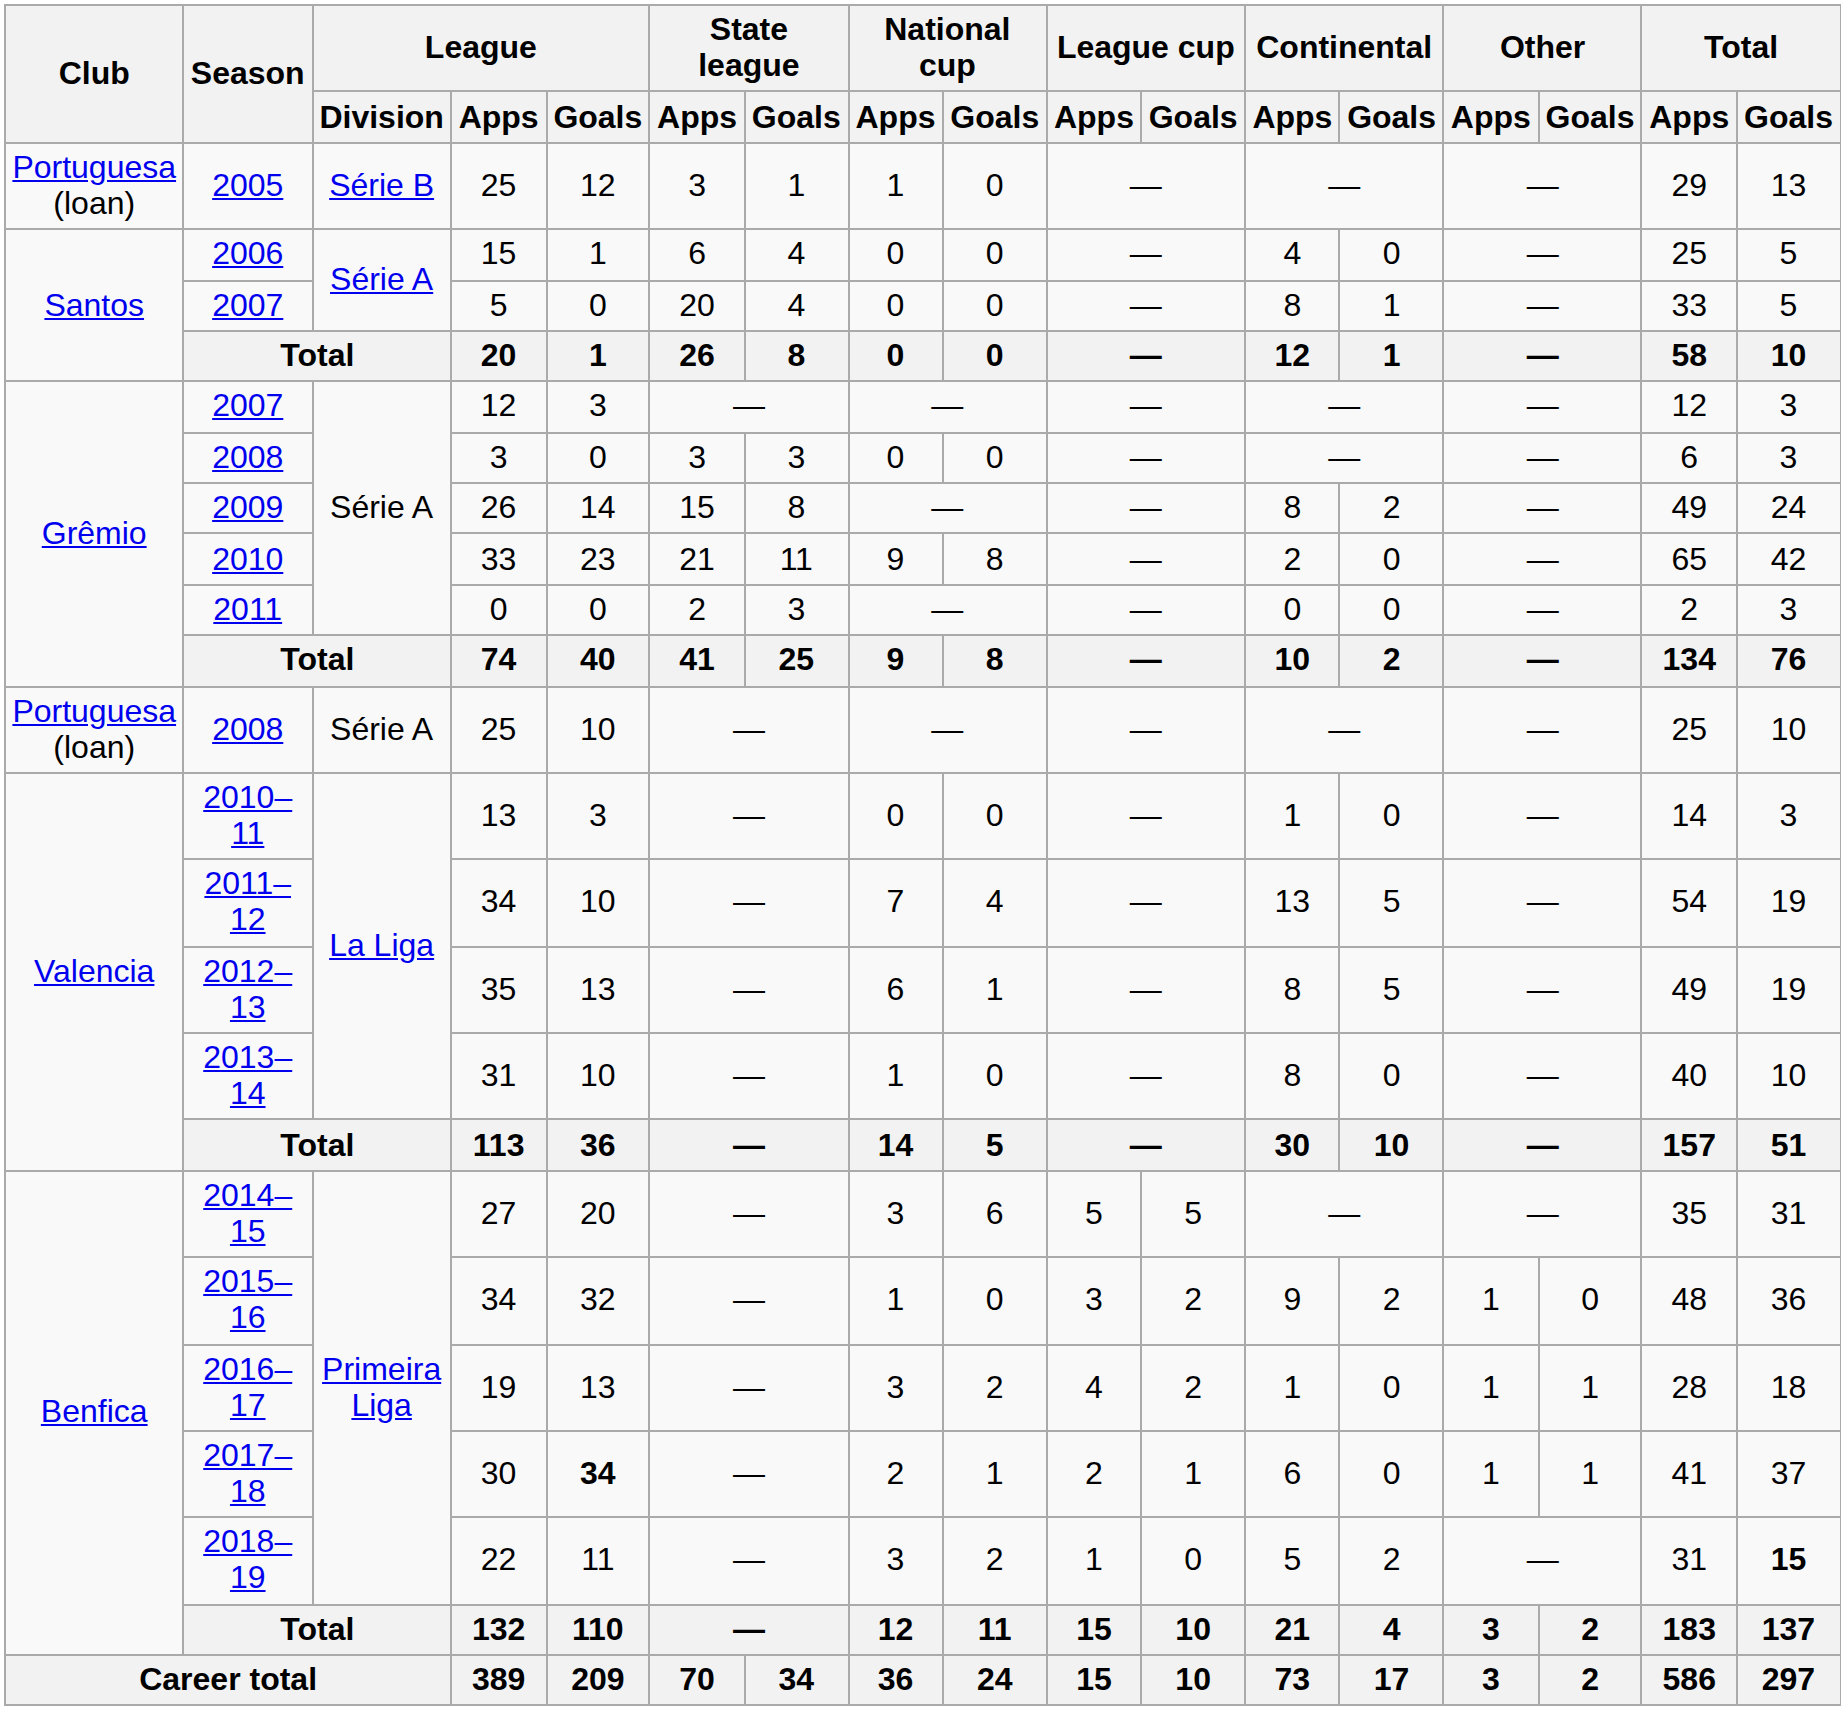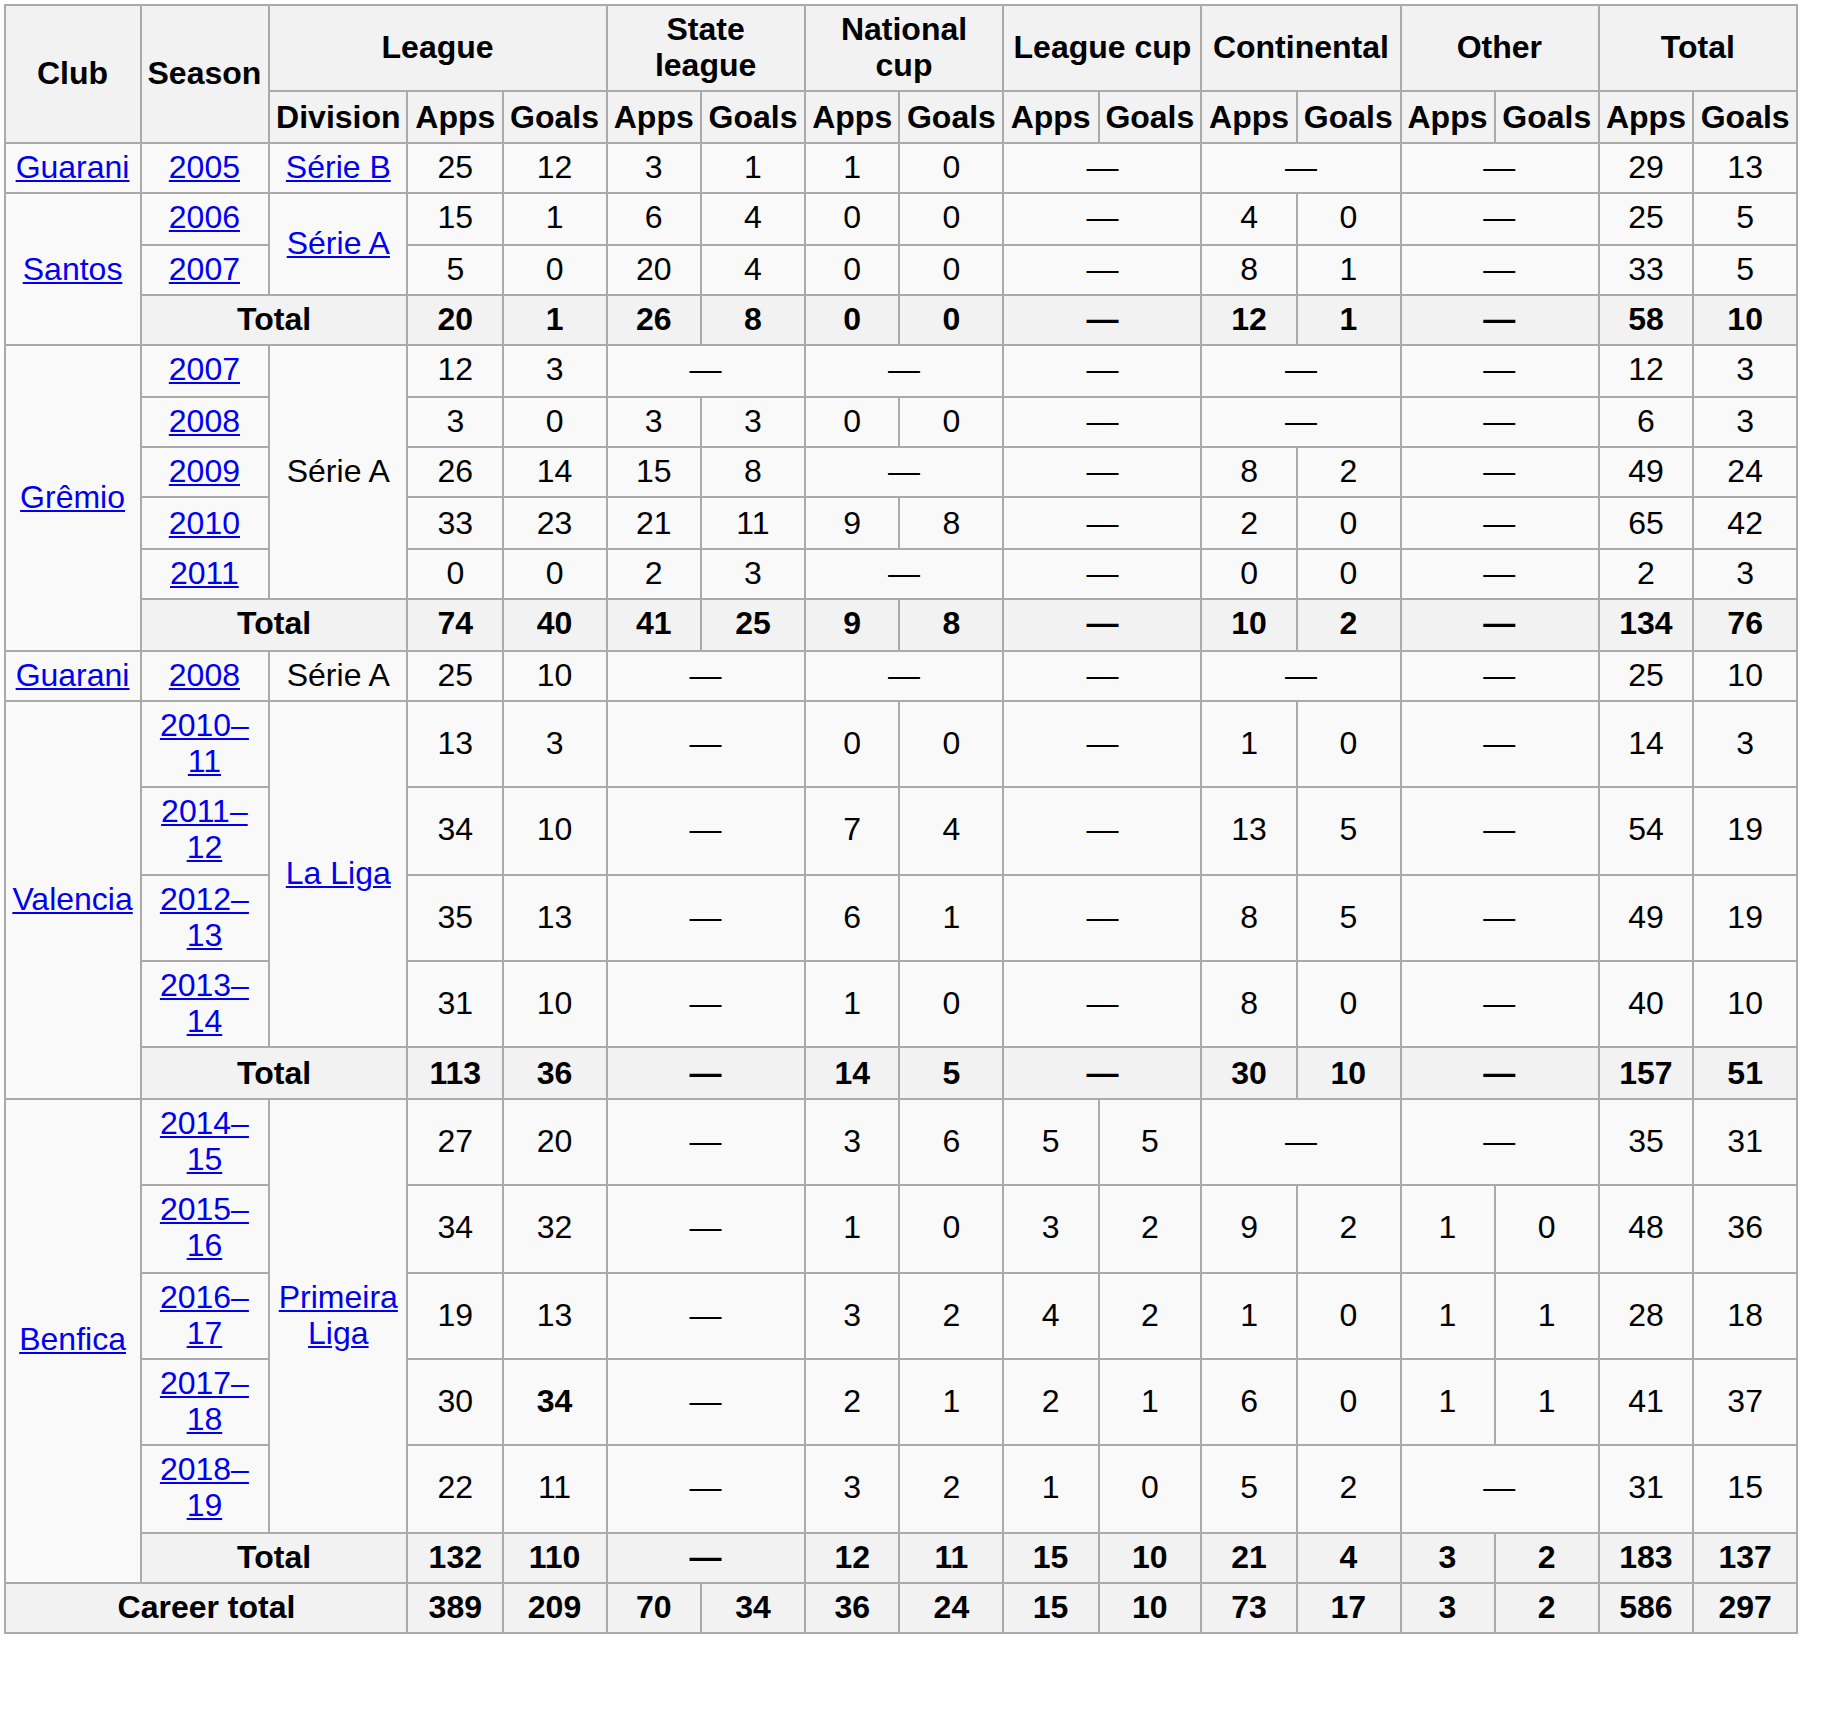 <table class="wikitable" style="text-align: center">
 <tr>
 <th rowspan="2">Club</th>
 <th rowspan="2">Season</th>
 <th colspan="3">League</th>
 <th colspan="2">State league</th>
 <th colspan="2">National cup</th>
 <th colspan="2">League cup</th>
 <th colspan="2">Continental</th>
 <th colspan="2">Other</th>
 <th colspan="2">Total</th>
 </tr>
 <tr>
 <th>Division</th>
 <th>Apps</th>
 <th>Goals</th>
 <th>Apps</th>
 <th>Goals</th>
 <th>Apps</th>
 <th>Goals</th>
 <th>Apps</th>
 <th>Goals</th>
 <th>Apps</th>
 <th>Goals</th>
 <th>Apps</th>
 <th>Goals</th>
 <th>Apps</th>
 <th>Goals</th>
 </tr>
 <tr>
-<td><a href='#'>Portuguesa</a> (loan)</td>
+<td><a href='#'>Guarani</a></td>
 <td><a href='#'>2005</a></td>
 <td><a href='#'>Série B</a></td>
 <td>25</td>
 <td>12</td>
 <td>3</td>
 <td>1</td>
 <td>1</td>
 <td>0</td>
 <td colspan="2">—</td>
 <td colspan="2">—</td>
 <td colspan="2">—</td>
 <td>29</td>
 <td>13</td>
 </tr>
 <tr>
 <td rowspan="3"><a href='#'>Santos</a></td>
 <td><a href='#'>2006</a></td>
 <td rowspan="2"><a href='#'>Série A</a></td>
 <td>15</td>
 <td>1</td>
 <td>6</td>
 <td>4</td>
 <td>0</td>
 <td>0</td>
 <td colspan="2">—</td>
 <td>4</td>
 <td>0</td>
 <td colspan="2">—</td>
 <td>25</td>
 <td>5</td>
 </tr>
 <tr>
 <td><a href='#'>2007</a></td>
 <td>5</td>
 <td>0</td>
 <td>20</td>
 <td>4</td>
 <td>0</td>
 <td>0</td>
 <td colspan="2">—</td>
 <td>8</td>
 <td>1</td>
 <td colspan="2">—</td>
 <td>33</td>
 <td>5</td>
 </tr>
 <tr>
 <th colspan="2">Total</th>
 <th>20</th>
 <th>1</th>
 <th>26</th>
 <th>8</th>
 <th>0</th>
 <th>0</th>
 <th colspan="2">—</th>
 <th>12</th>
 <th>1</th>
 <th colspan="2">—</th>
 <th>58</th>
 <th>10</th>
 </tr>
 <tr>
 <td rowspan="6"><a href='#'>Grêmio</a></td>
 <td><a href='#'>2007</a></td>
 <td rowspan="5">Série A</td>
 <td>12</td>
 <td>3</td>
 <td colspan="2">—</td>
 <td colspan="2">—</td>
 <td colspan="2">—</td>
 <td colspan="2">—</td>
 <td colspan="2">—</td>
 <td>12</td>
 <td>3</td>
 </tr>
 <tr>
 <td><a href='#'>2008</a></td>
 <td>3</td>
 <td>0</td>
 <td>3</td>
 <td>3</td>
 <td>0</td>
 <td>0</td>
 <td colspan="2">—</td>
 <td colspan="2">—</td>
 <td colspan="2">—</td>
 <td>6</td>
 <td>3</td>
 </tr>
 <tr>
 <td><a href='#'>2009</a></td>
 <td>26</td>
 <td>14</td>
 <td>15</td>
 <td>8</td>
 <td colspan="2">—</td>
 <td colspan="2">—</td>
 <td>8</td>
 <td>2</td>
 <td colspan="2">—</td>
 <td>49</td>
 <td>24</td>
 </tr>
 <tr>
 <td><a href='#'>2010</a></td>
 <td>33</td>
 <td>23</td>
 <td>21</td>
 <td>11</td>
 <td>9</td>
 <td>8</td>
 <td colspan="2">—</td>
 <td>2</td>
 <td>0</td>
 <td colspan="2">—</td>
 <td>65</td>
 <td>42</td>
 </tr>
 <tr>
 <td><a href='#'>2011</a></td>
 <td>0</td>
 <td>0</td>
 <td>2</td>
 <td>3</td>
 <td colspan="2">—</td>
 <td colspan="2">—</td>
 <td>0</td>
 <td>0</td>
 <td colspan="2">—</td>
 <td>2</td>
 <td>3</td>
 </tr>
 <tr>
 <th colspan="2">Total</th>
 <th>74</th>
 <th>40</th>
 <th>41</th>
 <th>25</th>
 <th>9</th>
 <th>8</th>
 <th colspan="2">—</th>
 <th>10</th>
 <th>2</th>
 <th colspan="2">—</th>
 <th>134</th>
 <th>76</th>
 </tr>
 <tr>
-<td><a href='#'>Portuguesa</a> (loan)</td>
+<td><a href='#'>Guarani</a></td>
 <td><a href='#'>2008</a></td>
 <td>Série A</td>
 <td>25</td>
 <td>10</td>
 <td colspan="2">—</td>
 <td colspan="2">—</td>
 <td colspan="2">—</td>
 <td colspan="2">—</td>
 <td colspan="2">—</td>
 <td>25</td>
 <td>10</td>
 </tr>
 <tr>
 <td rowspan="5"><a href='#'>Valencia</a></td>
 <td><a href='#'>2010–11</a></td>
 <td rowspan="4"><a href='#'>La Liga</a></td>
 <td>13</td>
 <td>3</td>
 <td colspan="2">—</td>
 <td>0</td>
 <td>0</td>
 <td colspan="2">—</td>
 <td>1</td>
 <td>0</td>
 <td colspan="2">—</td>
 <td>14</td>
 <td>3</td>
 </tr>
 <tr>
 <td><a href='#'>2011–12</a></td>
 <td>34</td>
 <td>10</td>
 <td colspan="2">—</td>
 <td>7</td>
 <td>4</td>
 <td colspan="2">—</td>
 <td>13</td>
 <td>5</td>
 <td colspan="2">—</td>
 <td>54</td>
 <td>19</td>
 </tr>
 <tr>
 <td><a href='#'>2012–13</a></td>
 <td>35</td>
 <td>13</td>
 <td colspan="2">—</td>
 <td>6</td>
 <td>1</td>
 <td colspan="2">—</td>
 <td>8</td>
 <td>5</td>
 <td colspan="2">—</td>
 <td>49</td>
 <td>19</td>
 </tr>
 <tr>
 <td><a href='#'>2013–14</a></td>
 <td>31</td>
 <td>10</td>
 <td colspan="2">—</td>
 <td>1</td>
 <td>0</td>
 <td colspan="2">—</td>
 <td>8</td>
 <td>0</td>
 <td colspan="2">—</td>
 <td>40</td>
 <td>10</td>
 </tr>
 <tr>
 <th colspan="2">Total</th>
 <th>113</th>
 <th>36</th>
 <th colspan="2">—</th>
 <th>14</th>
 <th>5</th>
 <th colspan="2">—</th>
 <th>30</th>
 <th>10</th>
 <th colspan="2">—</th>
 <th>157</th>
 <th>51</th>
 </tr>
 <tr>
 <td rowspan="6"><a href='#'>Benfica</a></td>
 <td><a href='#'>2014–15</a></td>
 <td rowspan="5"><a href='#'>Primeira Liga</a></td>
 <td>27</td>
 <td>20</td>
 <td colspan="2">—</td>
 <td>3</td>
 <td>6</td>
 <td>5</td>
 <td>5</td>
 <td colspan="2">—</td>
 <td colspan="2">—</td>
 <td>35</td>
 <td>31</td>
 </tr>
 <tr>
 <td><a href='#'>2015–16</a></td>
 <td>34</td>
 <td>32</td>
 <td colspan="2">—</td>
 <td>1</td>
 <td>0</td>
 <td>3</td>
 <td>2</td>
 <td>9</td>
 <td>2</td>
 <td>1</td>
 <td>0</td>
 <td>48</td>
 <td>36</td>
 </tr>
 <tr>
 <td><a href='#'>2016–17</a></td>
 <td>19</td>
 <td>13</td>
 <td colspan="2">—</td>
 <td>3</td>
 <td>2</td>
 <td>4</td>
 <td>2</td>
 <td>1</td>
 <td>0</td>
 <td>1</td>
 <td>1</td>
 <td>28</td>
 <td>18</td>
 </tr>
 <tr>
 <td><a href='#'>2017–18</a></td>
 <td>30</td>
 <td><strong>34</strong></td>
 <td colspan="2">—</td>
 <td>2</td>
 <td>1</td>
 <td>2</td>
 <td>1</td>
 <td>6</td>
 <td>0</td>
 <td>1</td>
 <td>1</td>
 <td>41</td>
 <td>37</td>
 </tr>
 <tr>
 <td><a href='#'>2018–19</a></td>
 <td>22</td>
 <td>11</td>
 <td colspan="2">—</td>
 <td>3</td>
 <td>2</td>
 <td>1</td>
 <td>0</td>
 <td>5</td>
 <td>2</td>
 <td colspan="2">—</td>
 <td>31</td>
-<td><strong>15</strong></td>
+<td>15</td>
 </tr>
 <tr>
 <th colspan="2">Total</th>
 <th>132</th>
 <th>110</th>
 <th colspan="2">—</th>
 <th>12</th>
 <th>11</th>
 <th>15</th>
 <th>10</th>
 <th>21</th>
 <th>4</th>
 <th>3</th>
 <th>2</th>
 <th>183</th>
 <th>137</th>
 </tr>
 <tr>
 <th colspan="3">Career total</th>
 <th>389</th>
 <th>209</th>
 <th>70</th>
 <th>34</th>
 <th>36</th>
 <th>24</th>
 <th>15</th>
 <th>10</th>
 <th>73</th>
 <th>17</th>
 <th>3</th>
 <th>2</th>
 <th>586</th>
 <th>297</th>
 </tr>
 </table>
